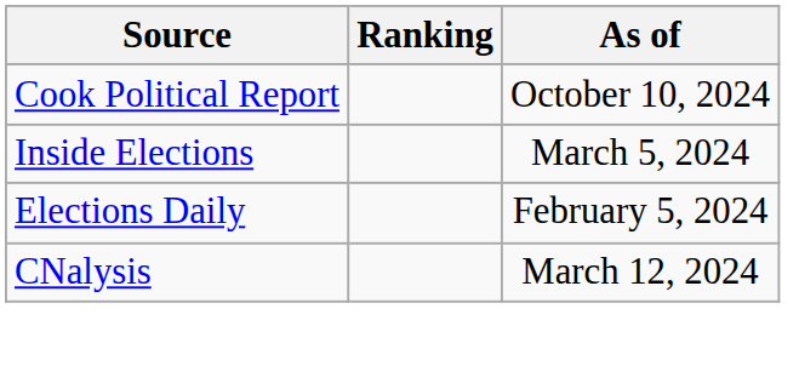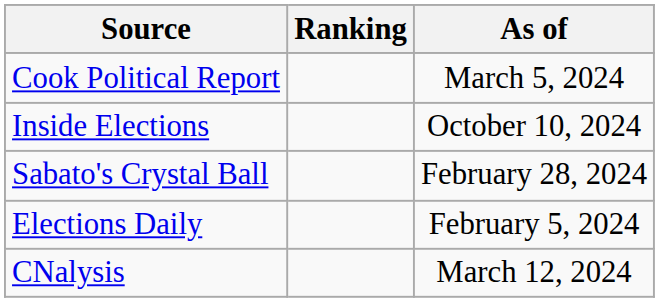 <table class="wikitable" style="text-align:center">
 <tr>
 <th>Source</th>
 <th>Ranking</th>
 <th>As of</th>
 </tr>
 <tr>
 <td align=left><a href='#'>Cook Political Report</a></td>
 <td></td>
-<td>October 10, 2024</td>
+<td>March 5, 2024</td>
 </tr>
 <tr>
 <td align=left><a href='#'>Inside Elections</a></td>
 <td></td>
-<td>March 5, 2024</td>
+<td>October 10, 2024</td>
+</tr>
+<tr>
+<td align=left><a href='#'>Sabato's Crystal Ball</a></td>
+<td></td>
+<td>February 28, 2024</td>
 </tr>
 <tr>
 <td align=left><a href='#'>Elections Daily</a></td>
 <td></td>
 <td>February 5, 2024</td>
 </tr>
 <tr>
 <td align=left><a href='#'>CNalysis</a></td>
 <td></td>
 <td>March 12, 2024</td>
 </tr>
 </table>
